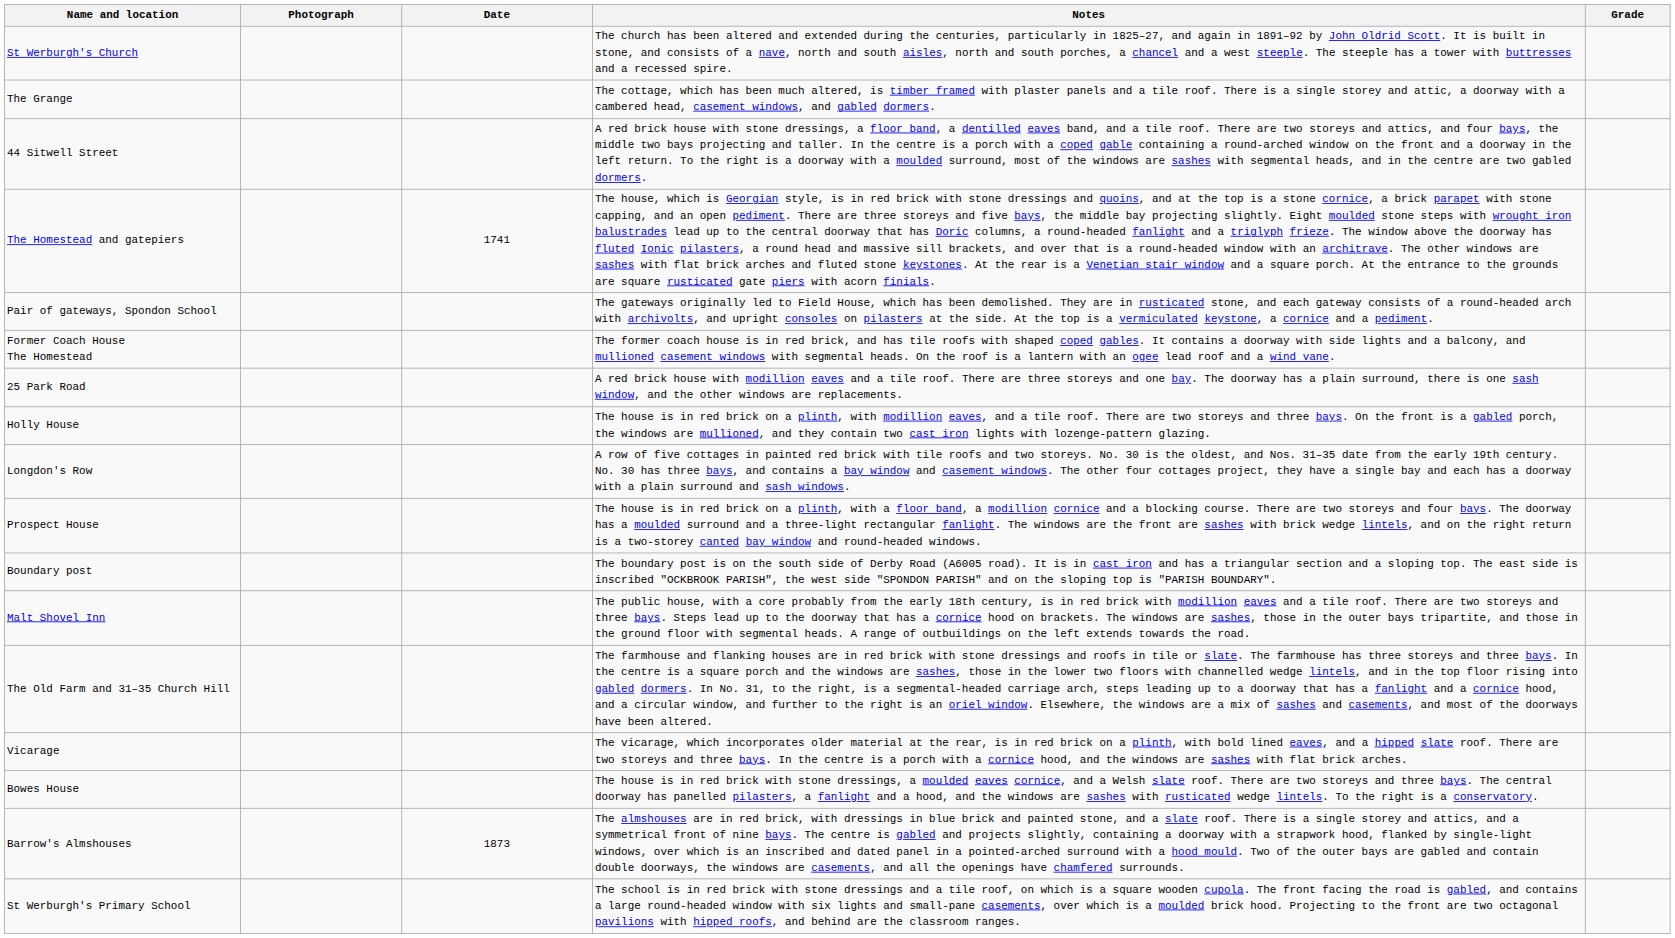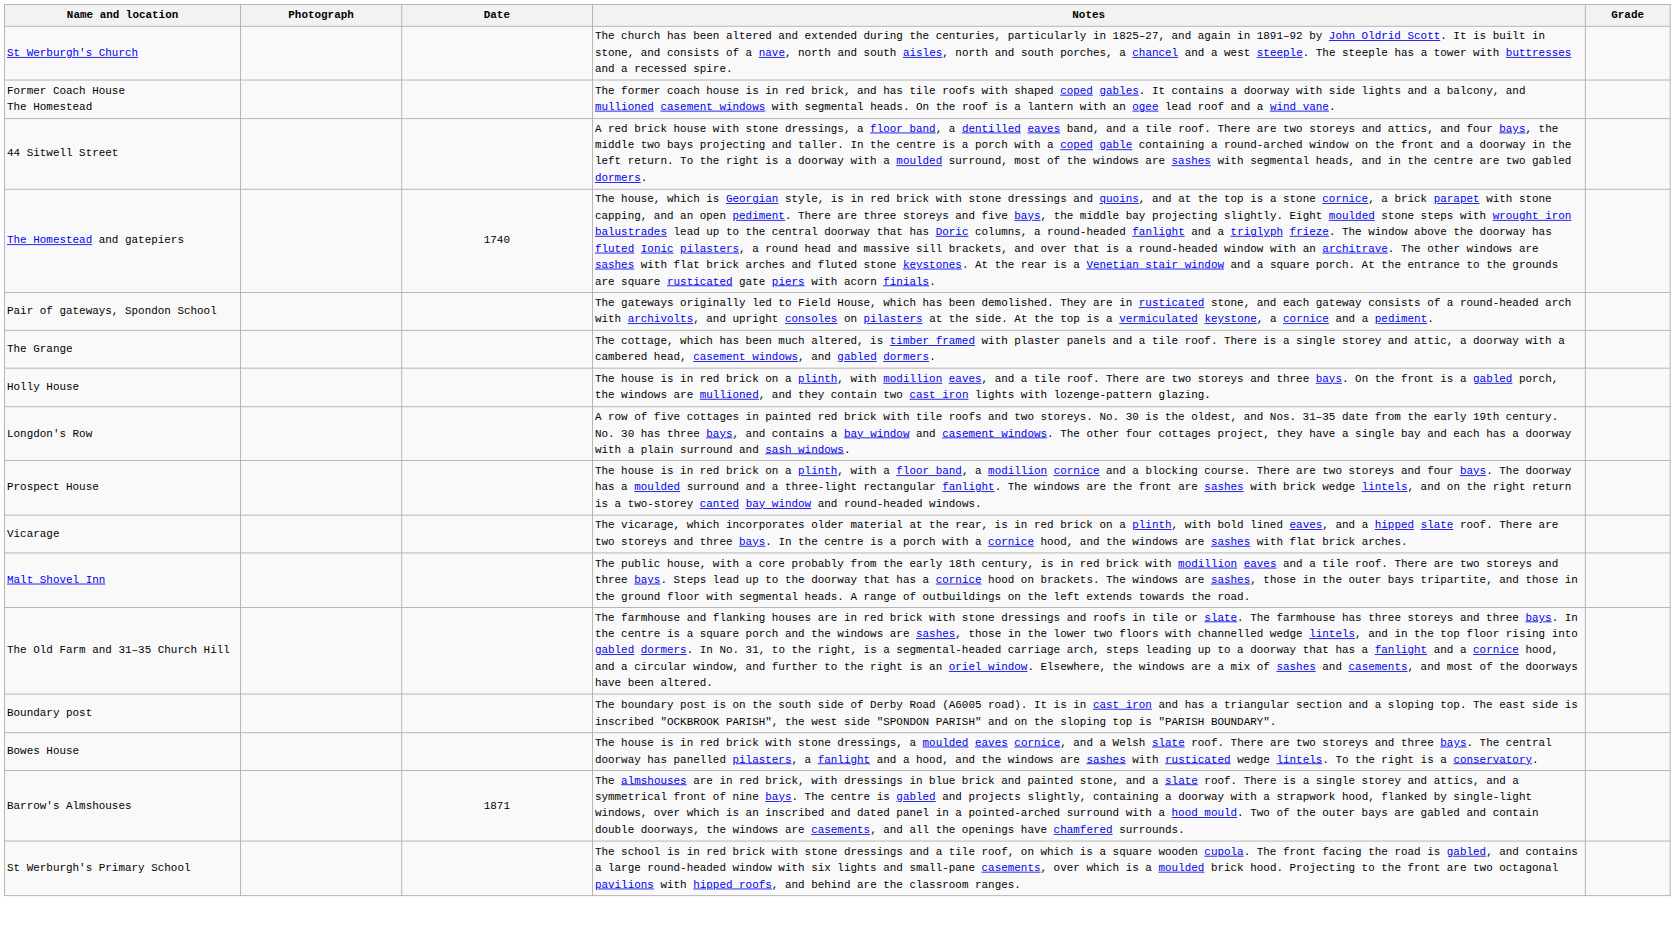 <table class="wikitable sortable plainrowheaders" style="width:100%; border:0px; text-align:left; line-height:150%">
 <tr>
 <th scope="col"  style="width:150px">Name and location</th>
 <th scope="col"  style="width:100px" class="unsortable">Photograph</th>
 <th scope="col"  style="width:120px">Date</th>
 <th scope="col"  style="width:650px" class="unsortable">Notes</th>
 <th scope="col"  style="width:50px">Grade</th>
 </tr>
 <tr>
 <td><a href='#'>St Werburgh's Church</a><br><small></small></td>
 <td></td>
 <td align="center"></td>
 <td>The church has been altered and extended during the centuries, particularly in 1825–27, and again in 1891–92 by <a href='#'>John Oldrid Scott</a>.  It is built in stone, and consists of a <a href='#'>nave</a>, north and south <a href='#'>aisles</a>, north and south porches, a <a href='#'>chancel</a> and a west <a href='#'>steeple</a>.  The steeple has a tower with <a href='#'>buttresses</a> and a recessed spire.</td>
 <td align="center" ></td>
 </tr>
 <tr>
-<td>The Grange<br><small></small></td>
+<td>Former Coach House<br>The Homestead<br><small></small></td>
 <td></td>
 <td align="center"></td>
-<td>The cottage, which has been much altered, is <a href='#'>timber framed</a> with plaster panels and a tile roof.  There is a single storey and attic, a doorway with a cambered head, <a href='#'>casement windows</a>, and <a href='#'>gabled</a> <a href='#'>dormers</a>.</td>
+<td>The former coach house is in red brick, and has tile roofs with shaped <a href='#'>coped</a> <a href='#'>gables</a>.  It contains a doorway with side lights and a balcony, and <a href='#'>mullioned</a> <a href='#'>casement windows</a> with segmental heads.  On the roof is a lantern with an <a href='#'>ogee</a> lead roof and a <a href='#'>wind vane</a>.</td>
 <td align="center" ></td>
 </tr>
 <tr>
 <td>44 Sitwell Street<br><small></small></td>
 <td></td>
 <td align="center"></td>
 <td>A red brick house with stone dressings, a <a href='#'>floor band</a>, a <a href='#'>dentilled</a> <a href='#'>eaves</a> band, and a tile roof.  There are two storeys and attics, and four <a href='#'>bays</a>, the middle two bays projecting and taller.  In the centre is a porch with a <a href='#'>coped</a> <a href='#'>gable</a> containing a round-arched window on the front and a doorway in the left return.  To the right is a doorway with a <a href='#'>moulded</a> surround, most of the windows are <a href='#'>sashes</a> with segmental heads, and in the centre are two gabled <a href='#'>dormers</a>.</td>
 <td align="center" ></td>
 </tr>
 <tr>
 <td><a href='#'>The Homestead</a> and gatepiers<br><small></small></td>
 <td></td>
-<td align="center">1741</td>
+<td align="center">1740</td>
 <td>The house, which is <a href='#'>Georgian</a> style, is in red brick with stone dressings and <a href='#'>quoins</a>, and at the top is a stone <a href='#'>cornice</a>, a brick <a href='#'>parapet</a> with stone capping, and an open <a href='#'>pediment</a>.  There are three storeys and five <a href='#'>bays</a>, the middle bay projecting slightly.  Eight <a href='#'>moulded</a> stone steps with <a href='#'>wrought iron</a> <a href='#'>balustrades</a> lead up to the central doorway that has <a href='#'>Doric</a> columns, a round-headed <a href='#'>fanlight</a> and a <a href='#'>triglyph</a> <a href='#'>frieze</a>.  The window above the doorway has <a href='#'>fluted</a> <a href='#'>Ionic</a> <a href='#'>pilasters</a>, a round head and massive sill brackets, and over that is a round-headed window with an <a href='#'>architrave</a>.  The other windows are <a href='#'>sashes</a> with flat brick arches and fluted stone <a href='#'>keystones</a>.  At the rear is a <a href='#'>Venetian stair window</a> and a square porch.  At the entrance to the grounds are square <a href='#'>rusticated</a> gate <a href='#'>piers</a> with acorn <a href='#'>finials</a>.</td>
 <td align="center" ></td>
 </tr>
 <tr>
 <td>Pair of gateways, Spondon School<br><small></small></td>
 <td></td>
 <td align="center"></td>
 <td>The gateways originally led to Field House, which has been demolished.  They are in <a href='#'>rusticated</a> stone, and each gateway consists of a round-headed arch with <a href='#'>archivolts</a>, and upright <a href='#'>consoles</a> on <a href='#'>pilasters</a> at the side.  At the top is a <a href='#'>vermiculated</a> <a href='#'>keystone</a>, a <a href='#'>cornice</a> and a <a href='#'>pediment</a>.</td>
 <td align="center" ></td>
 </tr>
 <tr>
-<td>Former Coach House<br>The Homestead<br><small></small></td>
+<td>The Grange<br><small></small></td>
 <td></td>
 <td align="center"></td>
-<td>The former coach house is in red brick, and has tile roofs with shaped <a href='#'>coped</a> <a href='#'>gables</a>.  It contains a doorway with side lights and a balcony, and <a href='#'>mullioned</a> <a href='#'>casement windows</a> with segmental heads.  On the roof is a lantern with an <a href='#'>ogee</a> lead roof and a <a href='#'>wind vane</a>.</td>
-<td align="center" ></td>
-</tr>
-<tr>
-<td>25 Park Road<br><small></small></td>
-<td></td>
-<td align="center"></td>
-<td>A red brick house with <a href='#'>modillion</a> <a href='#'>eaves</a> and a tile roof.  There are three storeys and one <a href='#'>bay</a>.  The doorway has a plain surround, there is one <a href='#'>sash window</a>, and the other windows are replacements.</td>
+<td>The cottage, which has been much altered, is <a href='#'>timber framed</a> with plaster panels and a tile roof.  There is a single storey and attic, a doorway with a cambered head, <a href='#'>casement windows</a>, and <a href='#'>gabled</a> <a href='#'>dormers</a>.</td>
 <td align="center" ></td>
 </tr>
 <tr>
 <td>Holly House<br><small></small></td>
 <td></td>
 <td align="center"></td>
 <td>The house is in red brick on a <a href='#'>plinth</a>, with <a href='#'>modillion</a> <a href='#'>eaves</a>, and a tile roof.  There are two storeys and three <a href='#'>bays</a>.  On the front is a <a href='#'>gabled</a> porch, the windows are <a href='#'>mullioned</a>, and they contain two <a href='#'>cast iron</a> lights with lozenge-pattern glazing.</td>
 <td align="center" ></td>
 </tr>
 <tr>
 <td>Longdon's Row<br><small></small></td>
 <td></td>
 <td align="center"></td>
 <td>A row of five cottages in painted red brick with tile roofs and two storeys.  No. 30 is the oldest, and Nos. 31–35 date from the early 19th century.  No. 30 has three <a href='#'>bays</a>, and contains a <a href='#'>bay window</a> and <a href='#'>casement windows</a>.  The other four cottages project, they have a single bay and each has a doorway with a plain surround and <a href='#'>sash windows</a>.</td>
 <td align="center" ></td>
 </tr>
 <tr>
 <td>Prospect House<br><small></small></td>
 <td></td>
 <td align="center"></td>
 <td>The house is in red brick on a <a href='#'>plinth</a>, with a <a href='#'>floor band</a>, a <a href='#'>modillion</a> <a href='#'>cornice</a> and a blocking course.  There are two  storeys and four <a href='#'>bays</a>.  The doorway has a <a href='#'>moulded</a> surround and a three-light rectangular <a href='#'>fanlight</a>.  The windows are the front are <a href='#'>sashes</a> with brick wedge <a href='#'>lintels</a>, and on the right return is a two-storey <a href='#'>canted</a> <a href='#'>bay window</a> and round-headed windows.</td>
 <td align="center" ></td>
 </tr>
 <tr>
-<td>Boundary post<br><small></small></td>
+<td>Vicarage<br><small></small></td>
 <td></td>
 <td align="center"></td>
-<td>The boundary post is on the south side of Derby Road (A6005 road).  It is in <a href='#'>cast iron</a> and has a triangular section and a sloping top.  The east side is inscribed "OCKBROOK PARISH", the west side "SPONDON PARISH" and on the sloping top is "PARISH BOUNDARY".</td>
+<td>The vicarage, which incorporates older material at the rear, is in red brick on a <a href='#'>plinth</a>, with bold lined <a href='#'>eaves</a>, and a <a href='#'>hipped</a> <a href='#'>slate</a> roof.  There are two storeys and three <a href='#'>bays</a>.  In the centre is a porch with a <a href='#'>cornice</a> hood, and the windows are <a href='#'>sashes</a> with flat brick arches.</td>
 <td align="center" ></td>
 </tr>
 <tr>
 <td><a href='#'>Malt Shovel Inn</a><br><small></small></td>
 <td></td>
 <td align="center"></td>
 <td>The public house, with a core probably from the early 18th century, is in red brick with <a href='#'>modillion</a> <a href='#'>eaves</a> and a tile roof. There are two storeys and three <a href='#'>bays</a>.  Steps lead up to the doorway that has a <a href='#'>cornice</a> hood on brackets.  The windows are <a href='#'>sashes</a>, those in the outer bays tripartite, and those in the ground floor with segmental heads.  A range of outbuildings on the left extends towards the road.</td>
 <td align="center" ></td>
 </tr>
 <tr>
 <td>The Old Farm and 31–35 Church Hill<br><small></small></td>
 <td></td>
 <td align="center"></td>
 <td>The farmhouse and flanking houses are in red brick with stone dressings and roofs in tile or <a href='#'>slate</a>.  The farmhouse has three storeys and three <a href='#'>bays</a>.  In the centre is a square porch and the windows are <a href='#'>sashes</a>, those in the lower two floors with channelled wedge <a href='#'>lintels</a>, and in the top floor rising into <a href='#'>gabled</a> <a href='#'>dormers</a>.  In No. 31, to the right, is a segmental-headed carriage arch,  steps leading up to a doorway that has a <a href='#'>fanlight</a> and a <a href='#'>cornice</a> hood, and a circular window, and further to the right is an <a href='#'>oriel window</a>.  Elsewhere, the windows are a mix of <a href='#'>sashes</a> and <a href='#'>casements</a>, and most of the doorways have been altered.</td>
 <td align="center" ></td>
 </tr>
 <tr>
-<td>Vicarage<br><small></small></td>
+<td>Boundary post<br><small></small></td>
 <td></td>
 <td align="center"></td>
-<td>The vicarage, which incorporates older material at the rear, is in red brick on a <a href='#'>plinth</a>, with bold lined <a href='#'>eaves</a>, and a <a href='#'>hipped</a> <a href='#'>slate</a> roof.  There are two storeys and three <a href='#'>bays</a>.  In the centre is a porch with a <a href='#'>cornice</a> hood, and the windows are <a href='#'>sashes</a> with flat brick arches.</td>
+<td>The boundary post is on the south side of Derby Road (A6005 road).  It is in <a href='#'>cast iron</a> and has a triangular section and a sloping top.  The east side is inscribed "OCKBROOK PARISH", the west side "SPONDON PARISH" and on the sloping top is "PARISH BOUNDARY".</td>
 <td align="center" ></td>
 </tr>
 <tr>
 <td>Bowes House<br><small></small></td>
 <td></td>
 <td align="center"></td>
 <td>The house is in red brick with stone dressings, a <a href='#'>moulded</a> <a href='#'>eaves</a> <a href='#'>cornice</a>, and a Welsh <a href='#'>slate</a> roof.  There are two storeys and three <a href='#'>bays</a>.  The central doorway has panelled  <a href='#'>pilasters</a>, a <a href='#'>fanlight</a> and a hood, and the windows are <a href='#'>sashes</a> with <a href='#'>rusticated</a> wedge <a href='#'>lintels</a>.  To the right is a <a href='#'>conservatory</a>.</td>
 <td align="center" ></td>
 </tr>
 <tr>
 <td>Barrow's Almshouses<br><small></small></td>
 <td></td>
-<td align="center">1873</td>
+<td align="center">1871</td>
 <td>The <a href='#'>almshouses</a> are in red brick, with dressings in blue brick and painted stone, and a <a href='#'>slate</a> roof.  There is a single storey and attics, and a symmetrical front of nine <a href='#'>bays</a>.  The centre is <a href='#'>gabled</a> and projects slightly, containing a doorway with a strapwork hood, flanked by single-light windows, over which is an inscribed and dated panel in a pointed-arched surround with a <a href='#'>hood mould</a>.  Two of the outer bays are gabled and contain double doorways, the windows are <a href='#'>casements</a>, and all the openings have <a href='#'>chamfered</a> surrounds.</td>
 <td align="center" ></td>
 </tr>
 <tr>
 <td>St Werburgh's Primary School<br><small></small></td>
 <td></td>
 <td align="center"></td>
 <td>The school is in red brick with stone dressings and a tile roof, on which is a square wooden <a href='#'>cupola</a>.  The front facing the road is <a href='#'>gabled</a>, and contains a large round-headed window with six lights and small-pane <a href='#'>casements</a>, over which is a <a href='#'>moulded</a> brick hood.  Projecting to the front are two octagonal <a href='#'>pavilions</a> with <a href='#'>hipped roofs</a>, and behind are the classroom ranges.</td>
 <td align="center" ></td>
 </tr>
 <tr>
 </tr>
 </table>
